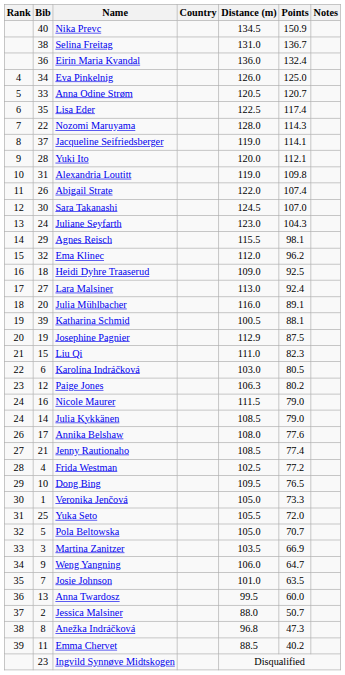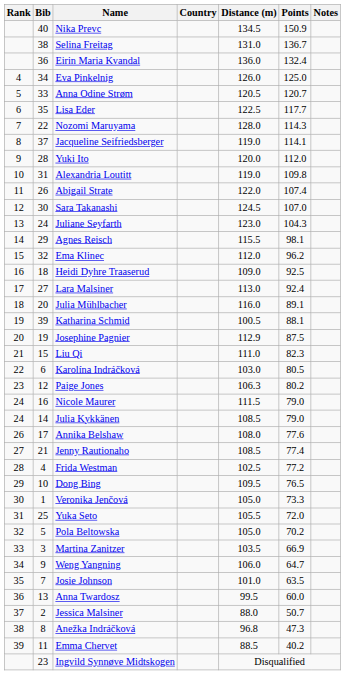 <table class="wikitable sortable" style="text-align:center">
 <tr>
 <th>Rank</th>
 <th>Bib</th>
 <th>Name</th>
 <th>Country</th>
 <th>Distance (m)</th>
 <th>Points</th>
 <th>Notes</th>
 </tr>
 <tr>
 <td></td>
 <td>40</td>
 <td align=left><a href='#'>Nika Prevc</a></td>
 <td align=left></td>
 <td>134.5</td>
 <td>150.9</td>
 <td></td>
 </tr>
 <tr>
 <td></td>
 <td>38</td>
 <td align=left><a href='#'>Selina Freitag</a></td>
 <td align=left></td>
 <td>131.0</td>
 <td>136.7</td>
 <td></td>
 </tr>
 <tr>
 <td></td>
 <td>36</td>
 <td align=left><a href='#'>Eirin Maria Kvandal</a></td>
 <td align=left></td>
 <td>136.0</td>
 <td>132.4</td>
 <td></td>
 </tr>
 <tr>
 <td>4</td>
 <td>34</td>
 <td align=left><a href='#'>Eva Pinkelnig</a></td>
 <td align=left></td>
 <td>126.0</td>
 <td>125.0</td>
 <td></td>
 </tr>
 <tr>
 <td>5</td>
 <td>33</td>
 <td align=left><a href='#'>Anna Odine Strøm</a></td>
 <td align=left></td>
 <td>120.5</td>
 <td>120.7</td>
 <td></td>
 </tr>
 <tr>
 <td>6</td>
 <td>35</td>
 <td align=left><a href='#'>Lisa Eder</a></td>
 <td align=left></td>
 <td>122.5</td>
-<td>117.4</td>
+<td>117.7</td>
 <td></td>
 </tr>
 <tr>
 <td>7</td>
 <td>22</td>
 <td align=left><a href='#'>Nozomi Maruyama</a></td>
 <td align=left></td>
 <td>128.0</td>
 <td>114.3</td>
 <td></td>
 </tr>
 <tr>
 <td>8</td>
 <td>37</td>
 <td align=left><a href='#'>Jacqueline Seifriedsberger</a></td>
 <td align=left></td>
 <td>119.0</td>
 <td>114.1</td>
 <td></td>
 </tr>
 <tr>
 <td>9</td>
 <td>28</td>
 <td align=left><a href='#'>Yuki Ito</a></td>
 <td align=left></td>
 <td>120.0</td>
-<td>112.1</td>
+<td>112.0</td>
 <td></td>
 </tr>
 <tr>
 <td>10</td>
 <td>31</td>
 <td align=left><a href='#'>Alexandria Loutitt</a></td>
 <td align=left></td>
 <td>119.0</td>
 <td>109.8</td>
 <td></td>
 </tr>
 <tr>
 <td>11</td>
 <td>26</td>
 <td align=left><a href='#'>Abigail Strate</a></td>
 <td align=left></td>
 <td>122.0</td>
 <td>107.4</td>
 <td></td>
 </tr>
 <tr>
 <td>12</td>
 <td>30</td>
 <td align=left><a href='#'>Sara Takanashi</a></td>
 <td align=left></td>
 <td>124.5</td>
 <td>107.0</td>
 <td></td>
 </tr>
 <tr>
 <td>13</td>
 <td>24</td>
 <td align=left><a href='#'>Juliane Seyfarth</a></td>
 <td align=left></td>
 <td>123.0</td>
 <td>104.3</td>
 <td></td>
 </tr>
 <tr>
 <td>14</td>
 <td>29</td>
 <td align=left><a href='#'>Agnes Reisch</a></td>
 <td align=left></td>
 <td>115.5</td>
 <td>98.1</td>
 <td></td>
 </tr>
 <tr>
 <td>15</td>
 <td>32</td>
 <td align=left><a href='#'>Ema Klinec</a></td>
 <td align=left></td>
 <td>112.0</td>
 <td>96.2</td>
 <td></td>
 </tr>
 <tr>
 <td>16</td>
 <td>18</td>
 <td align=left><a href='#'>Heidi Dyhre Traaserud</a></td>
 <td align=left></td>
 <td>109.0</td>
 <td>92.5</td>
 <td></td>
 </tr>
 <tr>
 <td>17</td>
 <td>27</td>
 <td align=left><a href='#'>Lara Malsiner</a></td>
 <td align=left></td>
 <td>113.0</td>
 <td>92.4</td>
 <td></td>
 </tr>
 <tr>
 <td>18</td>
 <td>20</td>
 <td align=left><a href='#'>Julia Mühlbacher</a></td>
 <td align=left></td>
 <td>116.0</td>
 <td>89.1</td>
 <td></td>
 </tr>
 <tr>
 <td>19</td>
 <td>39</td>
 <td align=left><a href='#'>Katharina Schmid</a></td>
 <td align=left></td>
 <td>100.5</td>
 <td>88.1</td>
 <td></td>
 </tr>
 <tr>
 <td>20</td>
 <td>19</td>
 <td align=left><a href='#'>Josephine Pagnier</a></td>
 <td align=left></td>
 <td>112.9</td>
 <td>87.5</td>
 <td></td>
 </tr>
 <tr>
 <td>21</td>
 <td>15</td>
 <td align=left><a href='#'>Liu Qi</a></td>
 <td align=left></td>
 <td>111.0</td>
 <td>82.3</td>
 <td></td>
 </tr>
 <tr>
 <td>22</td>
 <td>6</td>
 <td align=left><a href='#'>Karolína Indráčková</a></td>
 <td align=left></td>
 <td>103.0</td>
 <td>80.5</td>
 <td></td>
 </tr>
 <tr>
 <td>23</td>
 <td>12</td>
 <td align=left><a href='#'>Paige Jones</a></td>
 <td align=left></td>
 <td>106.3</td>
 <td>80.2</td>
 <td></td>
 </tr>
 <tr>
 <td>24</td>
 <td>16</td>
 <td align=left><a href='#'>Nicole Maurer</a></td>
 <td align=left></td>
 <td>111.5</td>
 <td>79.0</td>
 <td></td>
 </tr>
 <tr>
 <td>24</td>
 <td>14</td>
 <td align=left><a href='#'>Julia Kykkänen</a></td>
 <td align=left></td>
 <td>108.5</td>
 <td>79.0</td>
 <td></td>
 </tr>
 <tr>
 <td>26</td>
 <td>17</td>
 <td align=left><a href='#'>Annika Belshaw</a></td>
 <td align=left></td>
 <td>108.0</td>
 <td>77.6</td>
 <td></td>
 </tr>
 <tr>
 <td>27</td>
 <td>21</td>
 <td align=left><a href='#'>Jenny Rautionaho</a></td>
 <td align=left></td>
 <td>108.5</td>
 <td>77.4</td>
 <td></td>
 </tr>
 <tr>
 <td>28</td>
 <td>4</td>
 <td align=left><a href='#'>Frida Westman</a></td>
 <td align=left></td>
 <td>102.5</td>
 <td>77.2</td>
 <td></td>
 </tr>
 <tr>
 <td>29</td>
 <td>10</td>
 <td align=left><a href='#'>Dong Bing</a></td>
 <td align=left></td>
 <td>109.5</td>
 <td>76.5</td>
 <td></td>
 </tr>
 <tr>
 <td>30</td>
 <td>1</td>
 <td align=left><a href='#'>Veronika Jenčová</a></td>
 <td align=left></td>
 <td>105.0</td>
 <td>73.3</td>
 <td></td>
 </tr>
 <tr>
 <td>31</td>
 <td>25</td>
 <td align=left><a href='#'>Yuka Seto</a></td>
 <td align=left></td>
 <td>105.5</td>
 <td>72.0</td>
 <td></td>
 </tr>
 <tr>
 <td>32</td>
 <td>5</td>
 <td align=left><a href='#'>Pola Beltowska</a></td>
 <td align=left></td>
 <td>105.0</td>
-<td>70.7</td>
+<td>70.2</td>
 <td></td>
 </tr>
 <tr>
 <td>33</td>
 <td>3</td>
 <td align=left><a href='#'>Martina Zanitzer</a></td>
 <td align=left></td>
 <td>103.5</td>
 <td>66.9</td>
 <td></td>
 </tr>
 <tr>
 <td>34</td>
 <td>9</td>
 <td align=left><a href='#'>Weng Yangning</a></td>
 <td align=left></td>
 <td>106.0</td>
 <td>64.7</td>
 <td></td>
 </tr>
 <tr>
 <td>35</td>
 <td>7</td>
 <td align=left><a href='#'>Josie Johnson</a></td>
 <td align=left></td>
 <td>101.0</td>
 <td>63.5</td>
 <td></td>
 </tr>
 <tr>
 <td>36</td>
 <td>13</td>
 <td align=left><a href='#'>Anna Twardosz</a></td>
 <td align=left></td>
 <td>99.5</td>
 <td>60.0</td>
 <td></td>
 </tr>
 <tr>
 <td>37</td>
 <td>2</td>
 <td align=left><a href='#'>Jessica Malsiner</a></td>
 <td align=left></td>
 <td>88.0</td>
 <td>50.7</td>
 <td></td>
 </tr>
 <tr>
 <td>38</td>
 <td>8</td>
 <td align=left><a href='#'>Anežka Indráčková</a></td>
 <td align=left></td>
 <td>96.8</td>
 <td>47.3</td>
 <td></td>
 </tr>
 <tr>
 <td>39</td>
 <td>11</td>
 <td align=left><a href='#'>Emma Chervet</a></td>
 <td align=left></td>
 <td>88.5</td>
 <td>40.2</td>
 <td></td>
 </tr>
 <tr>
 <td></td>
 <td>23</td>
 <td align=left><a href='#'>Ingvild Synnøve Midtskogen</a></td>
 <td align=left></td>
 <td colspan=3>Disqualified</td>
 </tr>
 </table>
